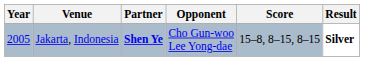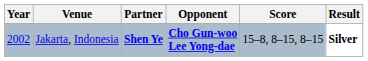 <table class="sortable wikitable" style="font-size: 90%;">
 <tr>
 <th>Year</th>
 <th>Venue</th>
 <th>Partner</th>
 <th>Opponent</th>
 <th>Score</th>
 <th>Result</th>
 </tr>
 <tr style="background:#AABBCC">
-<td align="center"><a href='#'>2005</a></td>
+<td align="center"><a href='#'>2002</a></td>
 <td align="left"><a href='#'>Jakarta</a>, <a href='#'>Indonesia</a></td>
 <td align="left"><strong> <a href='#'>Shen Ye</a></strong></td>
-<td align="left"> <a href='#'>Cho Gun-woo</a> <br>  <a href='#'>Lee Yong-dae</a></td>
+<td align="left"><strong> <a href='#'>Cho Gun-woo</a> <br>  <a href='#'>Lee Yong-dae</a></strong></td>
 <td align="left">15–8, 8–15, 8–15</td>
 <td style="text-align:left; background:white"> <strong>Silver</strong></td>
 </tr>
 </table>
